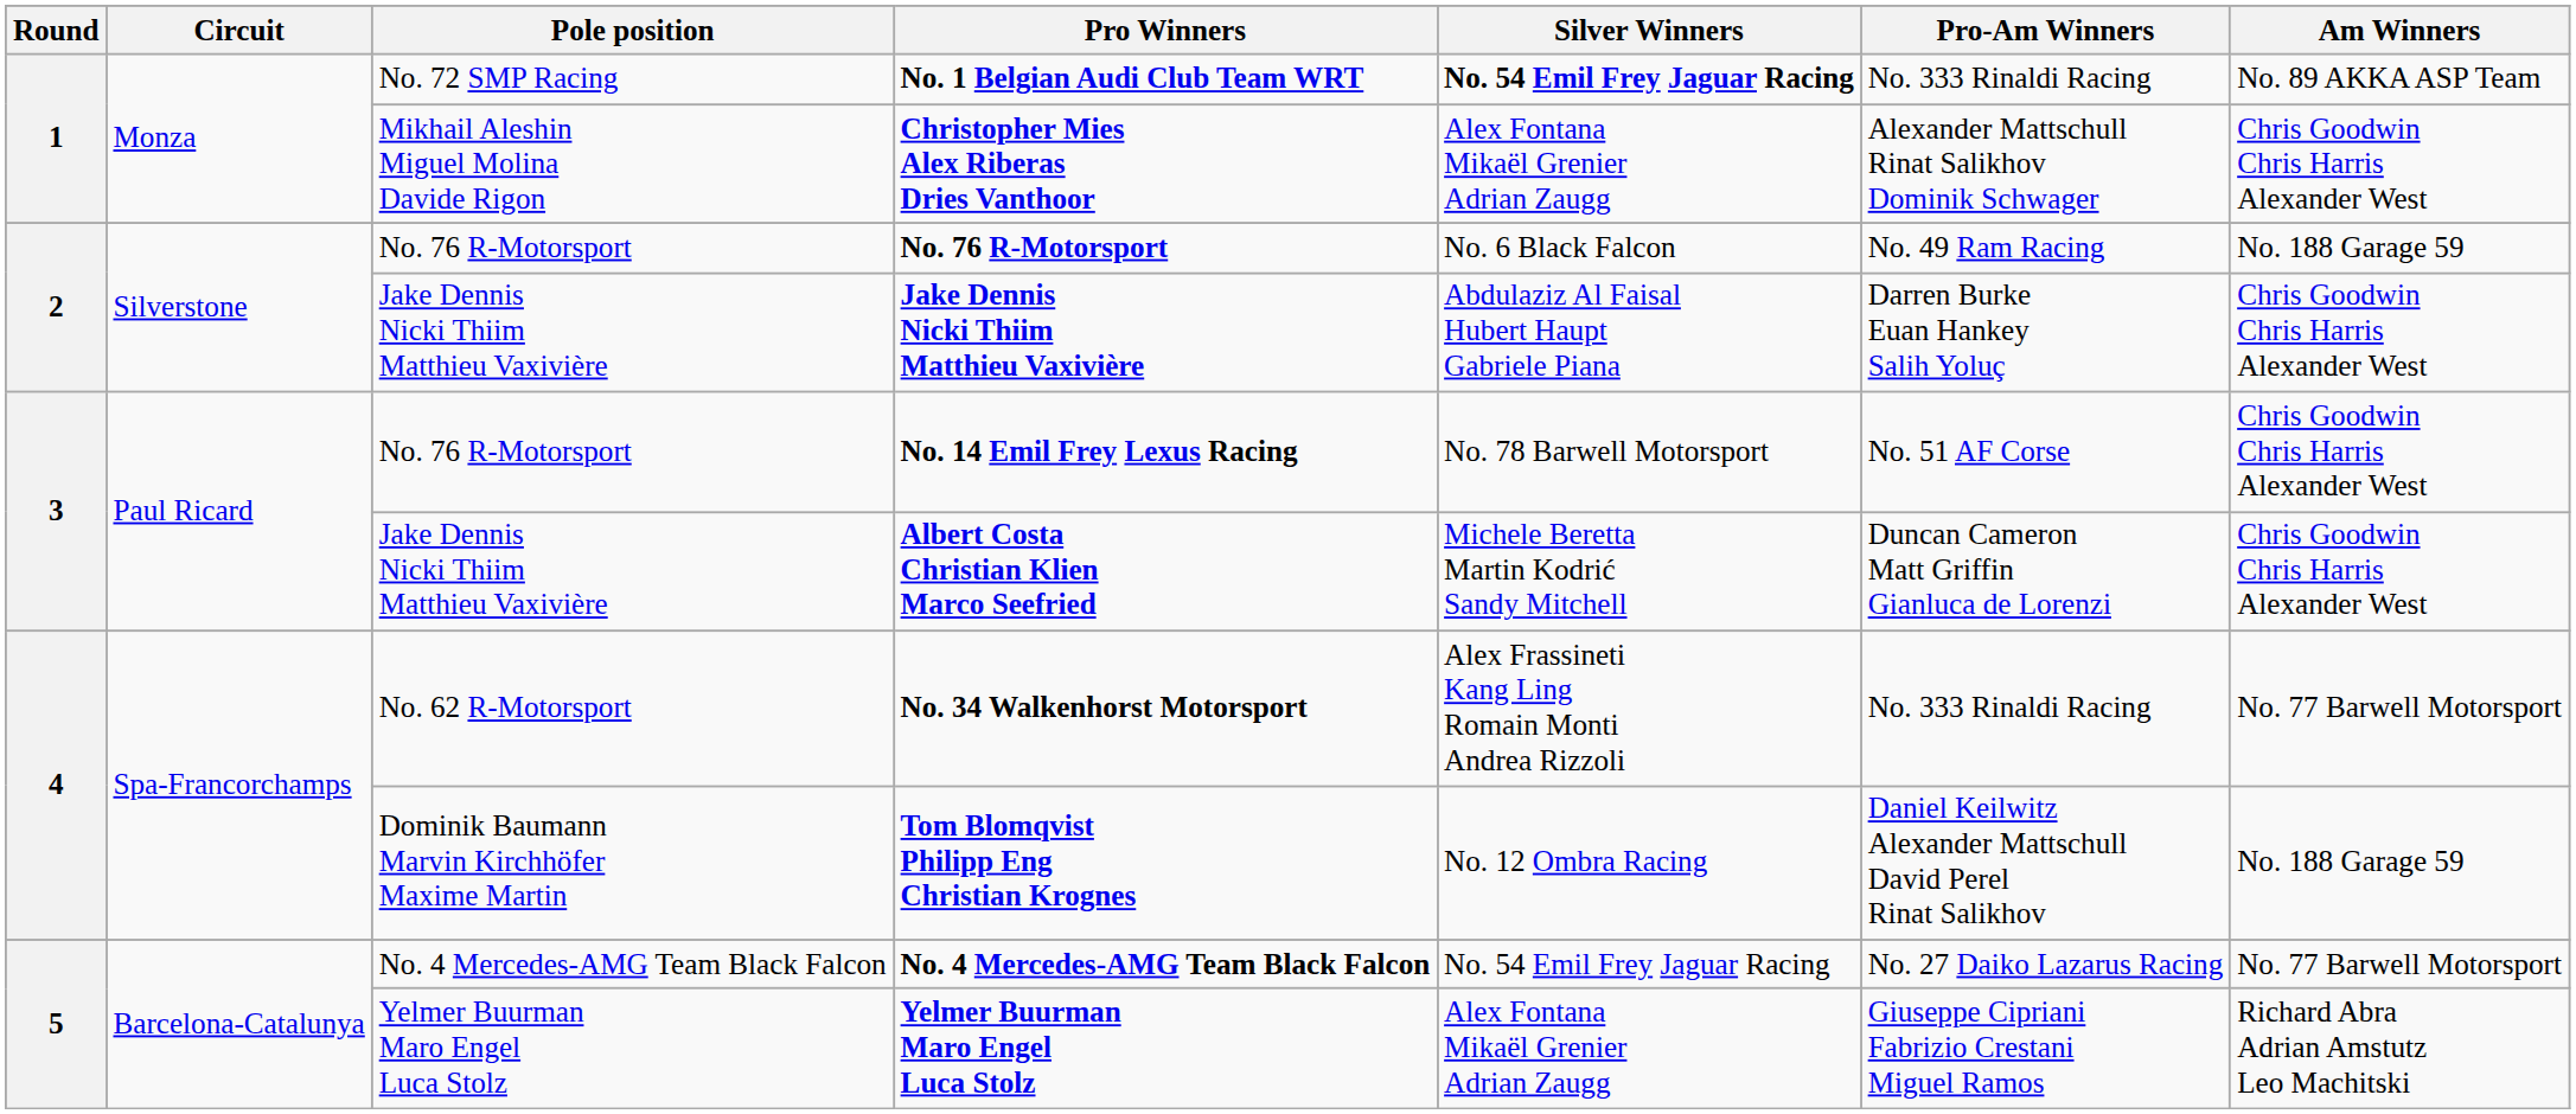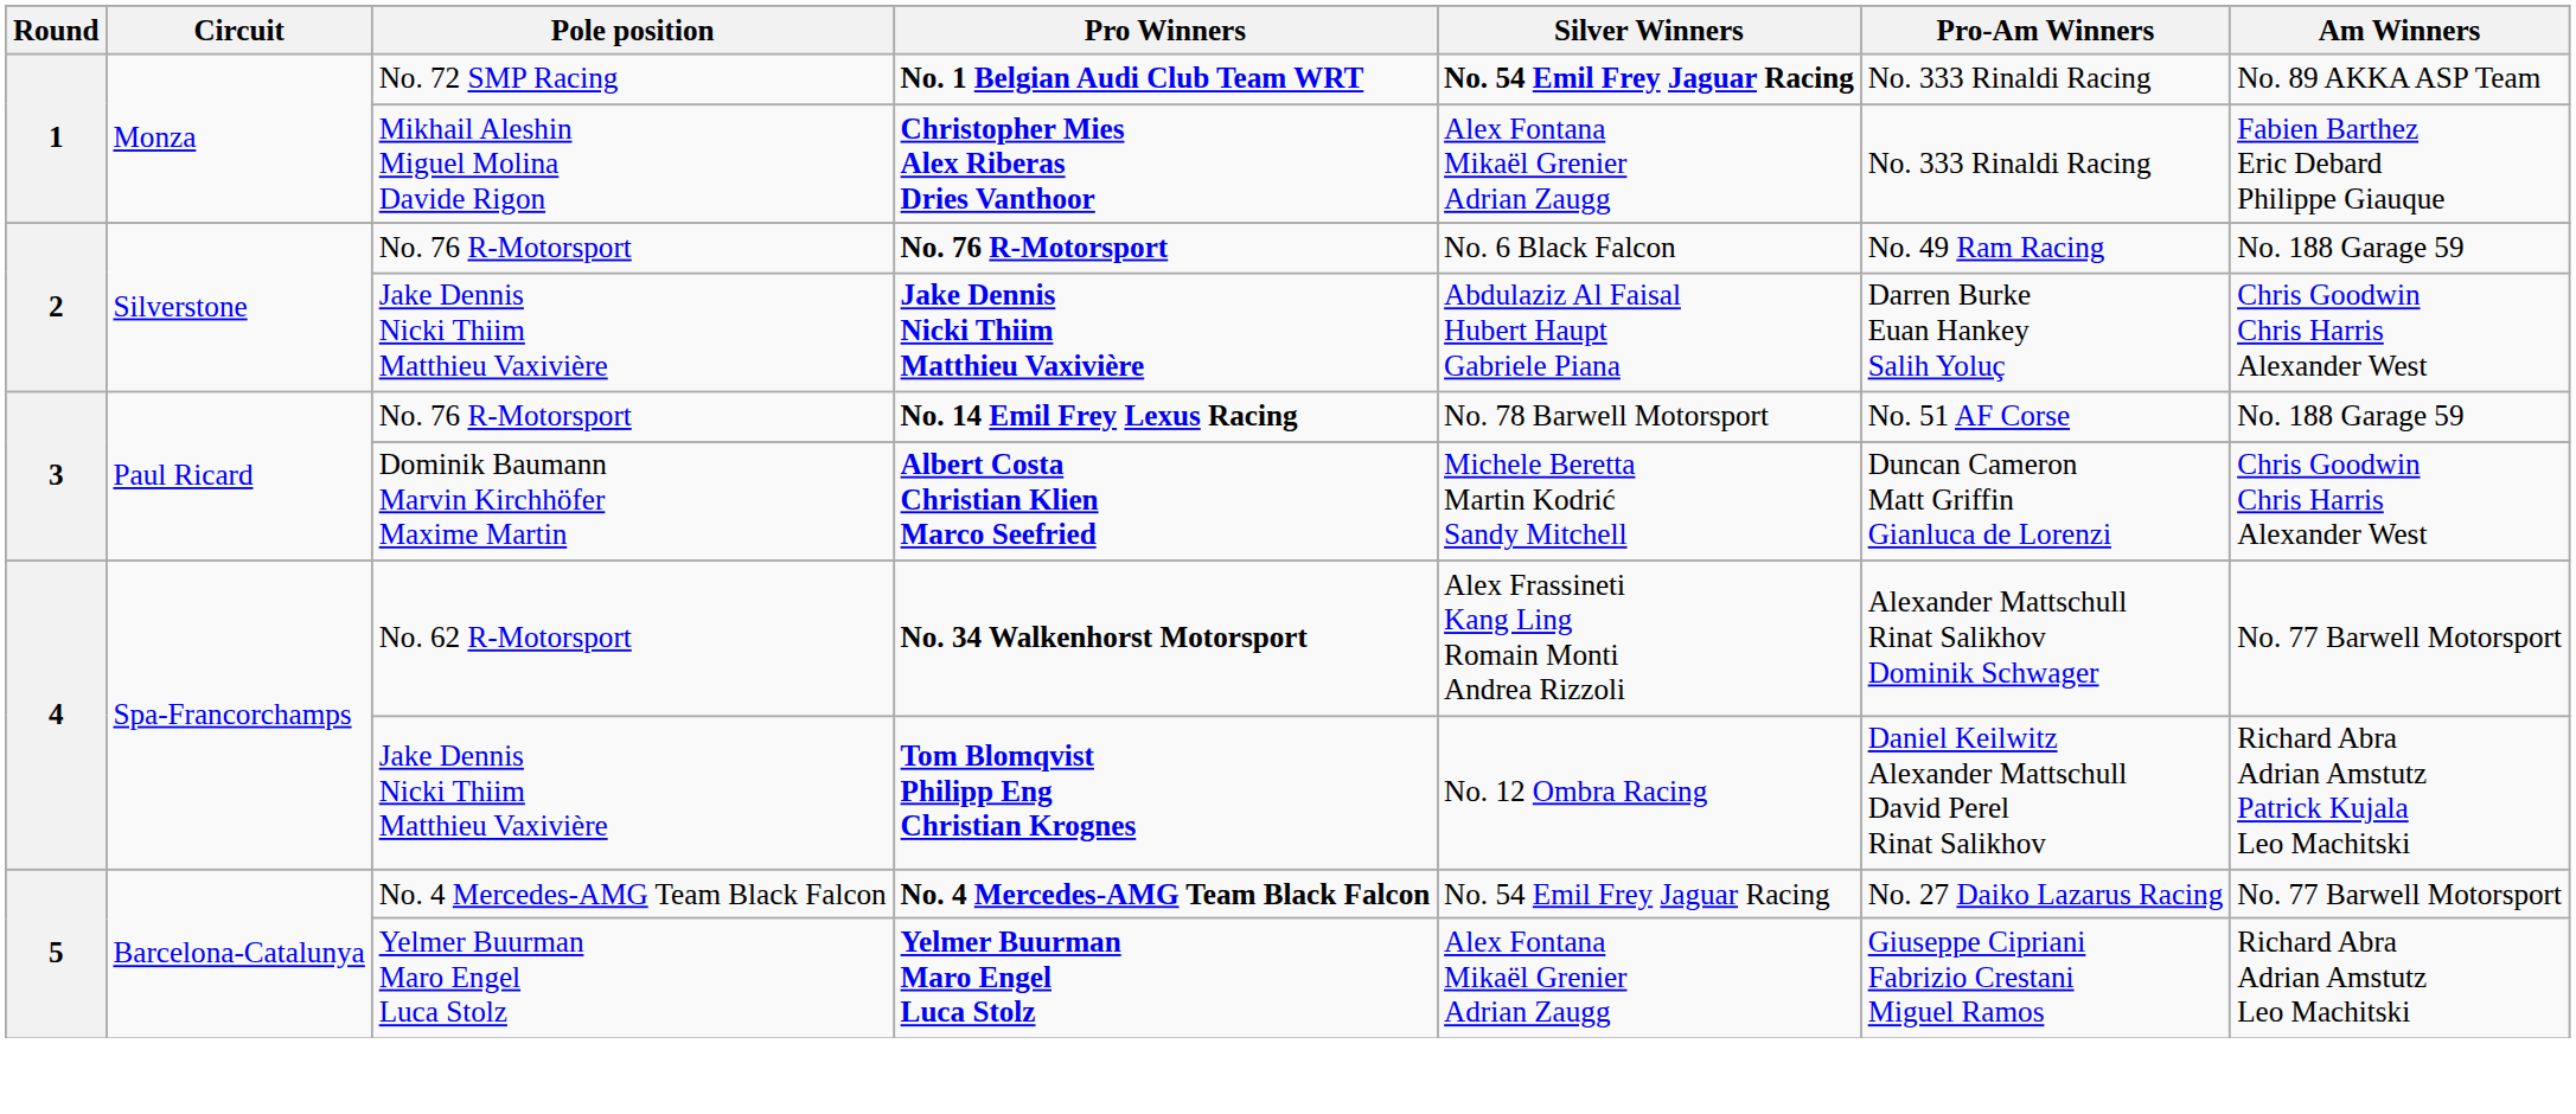 <table class="wikitable" style="font-size: 85%;">
 <tr>
 <th>Round</th>
 <th>Circuit</th>
 <th>Pole position</th>
 <th>Pro Winners</th>
 <th>Silver Winners</th>
 <th>Pro-Am Winners</th>
 <th>Am Winners</th>
 </tr>
 <tr>
 <th rowspan=2>1</th>
 <td rowspan=2> <a href='#'>Monza</a></td>
 <td> No. 72 <a href='#'>SMP Racing</a></td>
 <td><strong> No. 1 <a href='#'>Belgian Audi Club Team WRT</a></strong></td>
 <td><strong> No. 54 <a href='#'>Emil Frey</a> <a href='#'>Jaguar</a> Racing</strong></td>
 <td> No. 333 Rinaldi Racing</td>
 <td> No. 89 AKKA ASP Team</td>
 </tr>
 <tr>
 <td> <a href='#'>Mikhail Aleshin</a><br> <a href='#'>Miguel Molina</a><br> <a href='#'>Davide Rigon</a></td>
 <td><strong> <a href='#'>Christopher Mies</a><br> <a href='#'>Alex Riberas</a><br> <a href='#'>Dries Vanthoor</a></strong></td>
 <td> <a href='#'>Alex Fontana</a><br> <a href='#'>Mikaël Grenier</a><br> <a href='#'>Adrian Zaugg</a></td>
-<td> Alexander Mattschull<br> Rinat Salikhov<br> <a href='#'>Dominik Schwager</a></td>
-<td> <a href='#'>Chris Goodwin</a><br> <a href='#'>Chris Harris</a><br> Alexander West</td>
+<td> No. 333 Rinaldi Racing</td>
+<td> <a href='#'>Fabien Barthez</a><br> Eric Debard<br> Philippe Giauque</td>
 </tr>
 <tr>
 <th rowspan=2>2</th>
 <td rowspan=2> <a href='#'>Silverstone</a></td>
 <td> No. 76 <a href='#'>R-Motorsport</a></td>
 <td><strong> No. 76 <a href='#'>R-Motorsport</a></strong></td>
 <td> No. 6 Black Falcon</td>
 <td> No. 49 <a href='#'>Ram Racing</a></td>
 <td> No. 188 Garage 59</td>
 </tr>
 <tr>
 <td> <a href='#'>Jake Dennis</a><br> <a href='#'>Nicki Thiim</a><br> <a href='#'>Matthieu Vaxivière</a></td>
 <td><strong> <a href='#'>Jake Dennis</a><br> <a href='#'>Nicki Thiim</a><br> <a href='#'>Matthieu Vaxivière</a></strong></td>
 <td> <a href='#'>Abdulaziz Al Faisal</a><br> <a href='#'>Hubert Haupt</a><br> <a href='#'>Gabriele Piana</a></td>
 <td> Darren Burke<br> Euan Hankey<br> <a href='#'>Salih Yoluç</a></td>
 <td> <a href='#'>Chris Goodwin</a><br> <a href='#'>Chris Harris</a><br> Alexander West</td>
 </tr>
 <tr>
 <th rowspan=2>3</th>
 <td rowspan=2> <a href='#'>Paul Ricard</a></td>
 <td> No. 76 <a href='#'>R-Motorsport</a></td>
 <td><strong> No. 14 <a href='#'>Emil Frey</a> <a href='#'>Lexus</a> Racing</strong></td>
 <td> No. 78 Barwell Motorsport</td>
 <td> No. 51 <a href='#'>AF Corse</a></td>
-<td> <a href='#'>Chris Goodwin</a><br> <a href='#'>Chris Harris</a><br> Alexander West</td>
+<td> No. 188 Garage 59</td>
 </tr>
 <tr>
-<td> <a href='#'>Jake Dennis</a><br> <a href='#'>Nicki Thiim</a><br> <a href='#'>Matthieu Vaxivière</a></td>
+<td> Dominik Baumann<br> <a href='#'>Marvin Kirchhöfer</a><br> <a href='#'>Maxime Martin</a></td>
 <td><strong> <a href='#'>Albert Costa</a><br> <a href='#'>Christian Klien</a><br> <a href='#'>Marco Seefried</a></strong></td>
 <td> <a href='#'>Michele Beretta</a><br> Martin Kodrić<br> <a href='#'>Sandy Mitchell</a></td>
 <td> Duncan Cameron<br> Matt Griffin<br> <a href='#'>Gianluca de Lorenzi</a></td>
 <td> <a href='#'>Chris Goodwin</a><br> <a href='#'>Chris Harris</a><br> Alexander West</td>
 </tr>
 <tr>
 <th rowspan=2>4</th>
 <td rowspan=2> <a href='#'>Spa-Francorchamps</a></td>
 <td> No. 62 <a href='#'>R-Motorsport</a></td>
 <td><strong> No. 34 Walkenhorst Motorsport</strong></td>
 <td> Alex Frassineti<br> <a href='#'>Kang Ling</a><br> Romain Monti<br> Andrea Rizzoli</td>
-<td> No. 333 Rinaldi Racing</td>
+<td> Alexander Mattschull<br> Rinat Salikhov<br> <a href='#'>Dominik Schwager</a></td>
 <td> No. 77 Barwell Motorsport</td>
 </tr>
 <tr>
-<td> Dominik Baumann<br> <a href='#'>Marvin Kirchhöfer</a><br> <a href='#'>Maxime Martin</a></td>
+<td> <a href='#'>Jake Dennis</a><br> <a href='#'>Nicki Thiim</a><br> <a href='#'>Matthieu Vaxivière</a></td>
 <td><strong> <a href='#'>Tom Blomqvist</a><br> <a href='#'>Philipp Eng</a><br> <a href='#'>Christian Krognes</a></strong></td>
 <td> No. 12 <a href='#'>Ombra Racing</a></td>
 <td> <a href='#'>Daniel Keilwitz</a><br> Alexander Mattschull<br> David Perel<br> Rinat Salikhov</td>
-<td> No. 188 Garage 59</td>
+<td> Richard Abra<br> Adrian Amstutz<br> <a href='#'>Patrick Kujala</a><br> Leo Machitski</td>
 </tr>
 <tr>
 <th rowspan=2>5</th>
 <td rowspan=2> <a href='#'>Barcelona-Catalunya</a></td>
 <td> No. 4 <a href='#'>Mercedes-AMG</a> Team Black Falcon</td>
 <td><strong> No. 4 <a href='#'>Mercedes-AMG</a> Team Black Falcon</strong></td>
 <td> No. 54 <a href='#'>Emil Frey</a> <a href='#'>Jaguar</a> Racing</td>
 <td> No. 27 <a href='#'>Daiko Lazarus Racing</a></td>
 <td> No. 77 Barwell Motorsport</td>
 </tr>
 <tr>
 <td> <a href='#'>Yelmer Buurman</a><br> <a href='#'>Maro Engel</a><br> <a href='#'>Luca Stolz</a></td>
 <td><strong> <a href='#'>Yelmer Buurman</a><br> <a href='#'>Maro Engel</a><br> <a href='#'>Luca Stolz</a></strong></td>
 <td> <a href='#'>Alex Fontana</a><br> <a href='#'>Mikaël Grenier</a><br> <a href='#'>Adrian Zaugg</a></td>
 <td> <a href='#'>Giuseppe Cipriani</a><br> <a href='#'>Fabrizio Crestani</a><br> <a href='#'>Miguel Ramos</a></td>
 <td> Richard Abra<br> Adrian Amstutz<br> Leo Machitski</td>
 </tr>
 </table>
